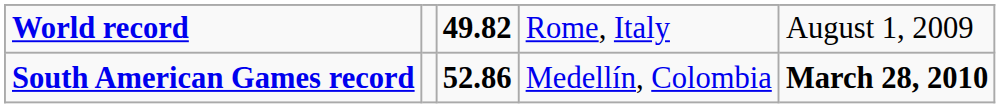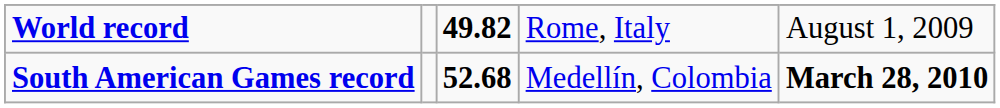 <table class="wikitable">
 <tr>
 <td><strong><a href='#'>World record</a></strong></td>
 <td></td>
 <td><strong>49.82</strong></td>
 <td><a href='#'>Rome</a>, <a href='#'>Italy</a></td>
 <td>August 1, 2009</td>
 </tr>
 <tr>
 <td><strong><a href='#'>South American Games record</a></strong></td>
 <td></td>
-<td><strong>52.86</strong></td>
+<td><strong>52.68</strong></td>
 <td><a href='#'>Medellín</a>, <a href='#'>Colombia</a></td>
 <td><strong>March 28, 2010</strong></td>
 </tr>
 </table>
